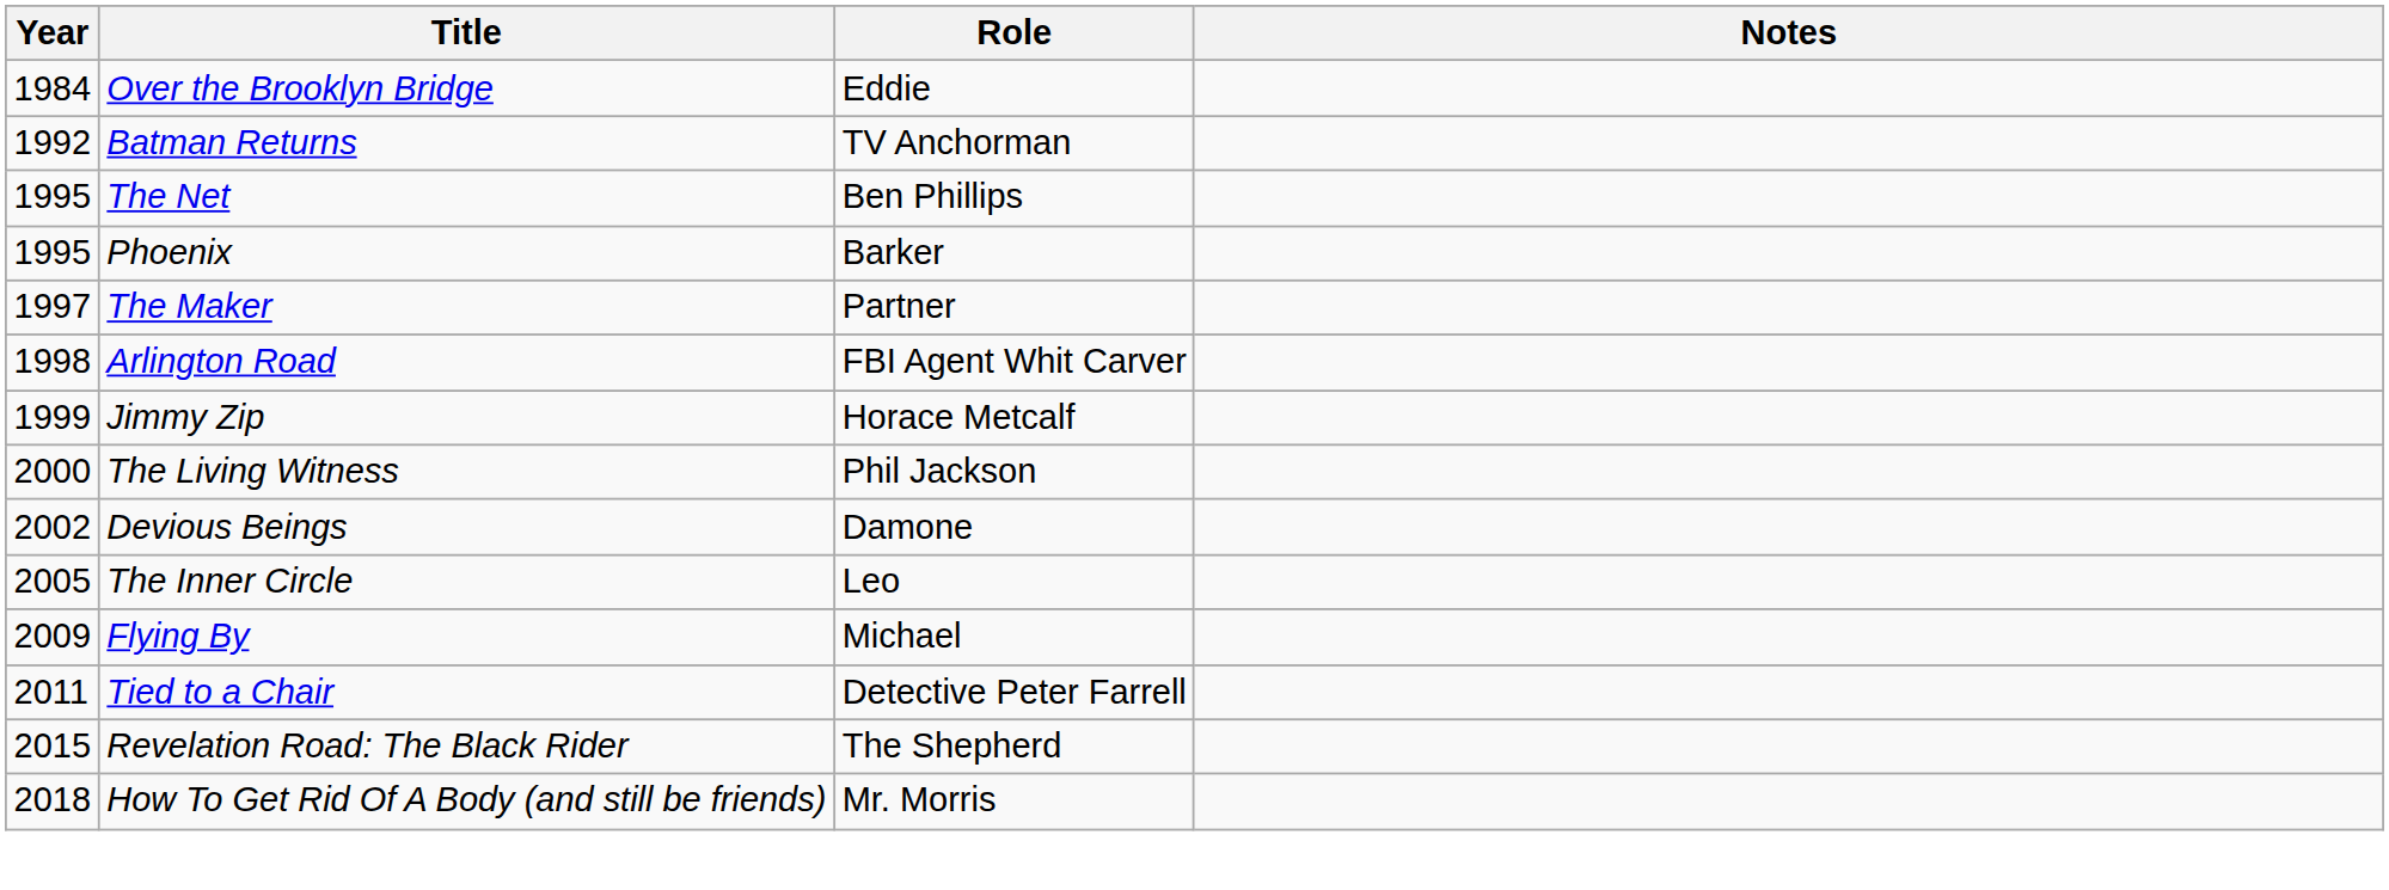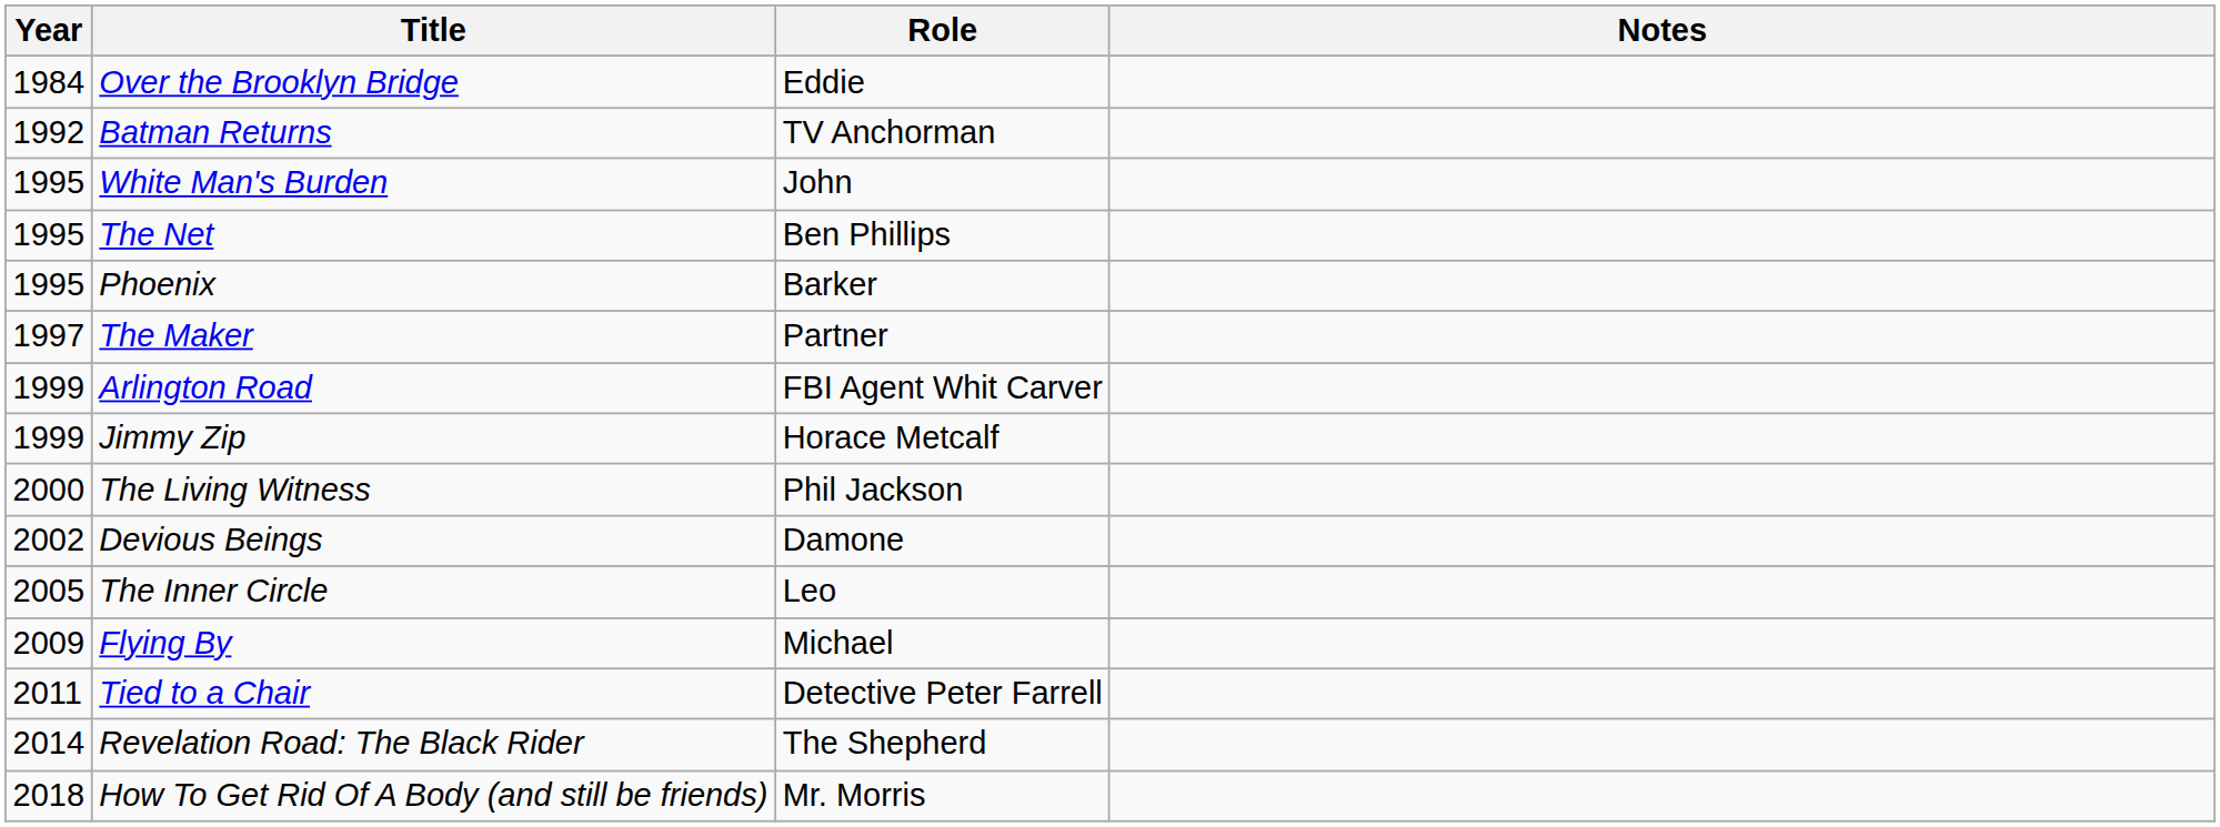 <table class=wikitable>
 <tr>
 <th>Year</th>
 <th>Title</th>
 <th>Role</th>
 <th style="width:50%;" class="unsortable">Notes</th>
 </tr>
 <tr>
 <td>1984</td>
 <td><em><a href='#'>Over the Brooklyn Bridge</a></em></td>
 <td>Eddie</td>
 <td></td>
 </tr>
 <tr>
 <td>1992</td>
 <td><em><a href='#'>Batman Returns</a></em></td>
 <td>TV Anchorman</td>
 <td></td>
 </tr>
 <tr>
 <td>1995</td>
+<td><em><a href='#'>White Man's Burden</a></em></td>
+<td>John</td>
+<td></td>
+</tr>
+<tr>
+<td>1995</td>
 <td><em><a href='#'>The Net</a></em></td>
 <td>Ben Phillips</td>
 </tr>
 <tr>
 <td>1995</td>
 <td><em>Phoenix</em></td>
 <td>Barker</td>
 <td></td>
 </tr>
 <tr>
 <td>1997</td>
 <td><em><a href='#'>The Maker</a></em></td>
 <td>Partner</td>
 <td></td>
 </tr>
 <tr>
-<td>1998</td>
+<td>1999</td>
 <td><em><a href='#'>Arlington Road</a></em></td>
 <td>FBI Agent Whit Carver</td>
 <td></td>
 </tr>
 <tr>
 <td>1999</td>
 <td><em>Jimmy Zip</em></td>
 <td>Horace Metcalf</td>
 <td></td>
 </tr>
 <tr>
 <td>2000</td>
 <td><em>The Living Witness</em></td>
 <td>Phil Jackson</td>
 <td></td>
 </tr>
 <tr>
 <td>2002</td>
 <td><em>Devious Beings</em></td>
 <td>Damone</td>
 <td></td>
 </tr>
 <tr>
 <td>2005</td>
 <td><em>The Inner Circle</em></td>
 <td>Leo</td>
 <td></td>
 </tr>
 <tr>
 <td>2009</td>
 <td><em><a href='#'>Flying By</a></em></td>
 <td>Michael</td>
 <td></td>
 </tr>
 <tr>
 <td>2011</td>
 <td><em><a href='#'>Tied to a Chair</a></em></td>
 <td>Detective Peter Farrell</td>
 <td></td>
 </tr>
 <tr>
-<td>2015</td>
+<td>2014</td>
 <td><em>Revelation Road: The Black Rider</em></td>
 <td>The Shepherd</td>
 <td></td>
 </tr>
 <tr>
 <td>2018</td>
 <td><em>How To Get Rid Of A Body (and still be friends)</em></td>
 <td>Mr. Morris</td>
 <td></td>
 </tr>
 </table>
